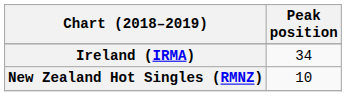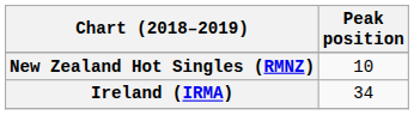 <table class="wikitable sortable plainrowheaders" style="text-align:center">
 <tr>
 <th scope="col">Chart (2018–2019)</th>
 <th scope="col">Peak<br>position</th>
 </tr>
 <tr>
 </tr>
 <tr>
 </tr>
 <tr>
+<th scope="row">New Zealand Hot Singles (<a href='#'>RMNZ</a>)</th>
+<td>10</td>
+</tr>
+<tr>
 <th scope="row">Ireland (<a href='#'>IRMA</a>)</th>
 <td>34</td>
-</tr>
-<tr>
-<th scope="row">New Zealand Hot Singles (<a href='#'>RMNZ</a>)</th>
-<td>10</td>
 </tr>
 <tr>
 </tr>
 <tr>
 </tr>
 </table>
